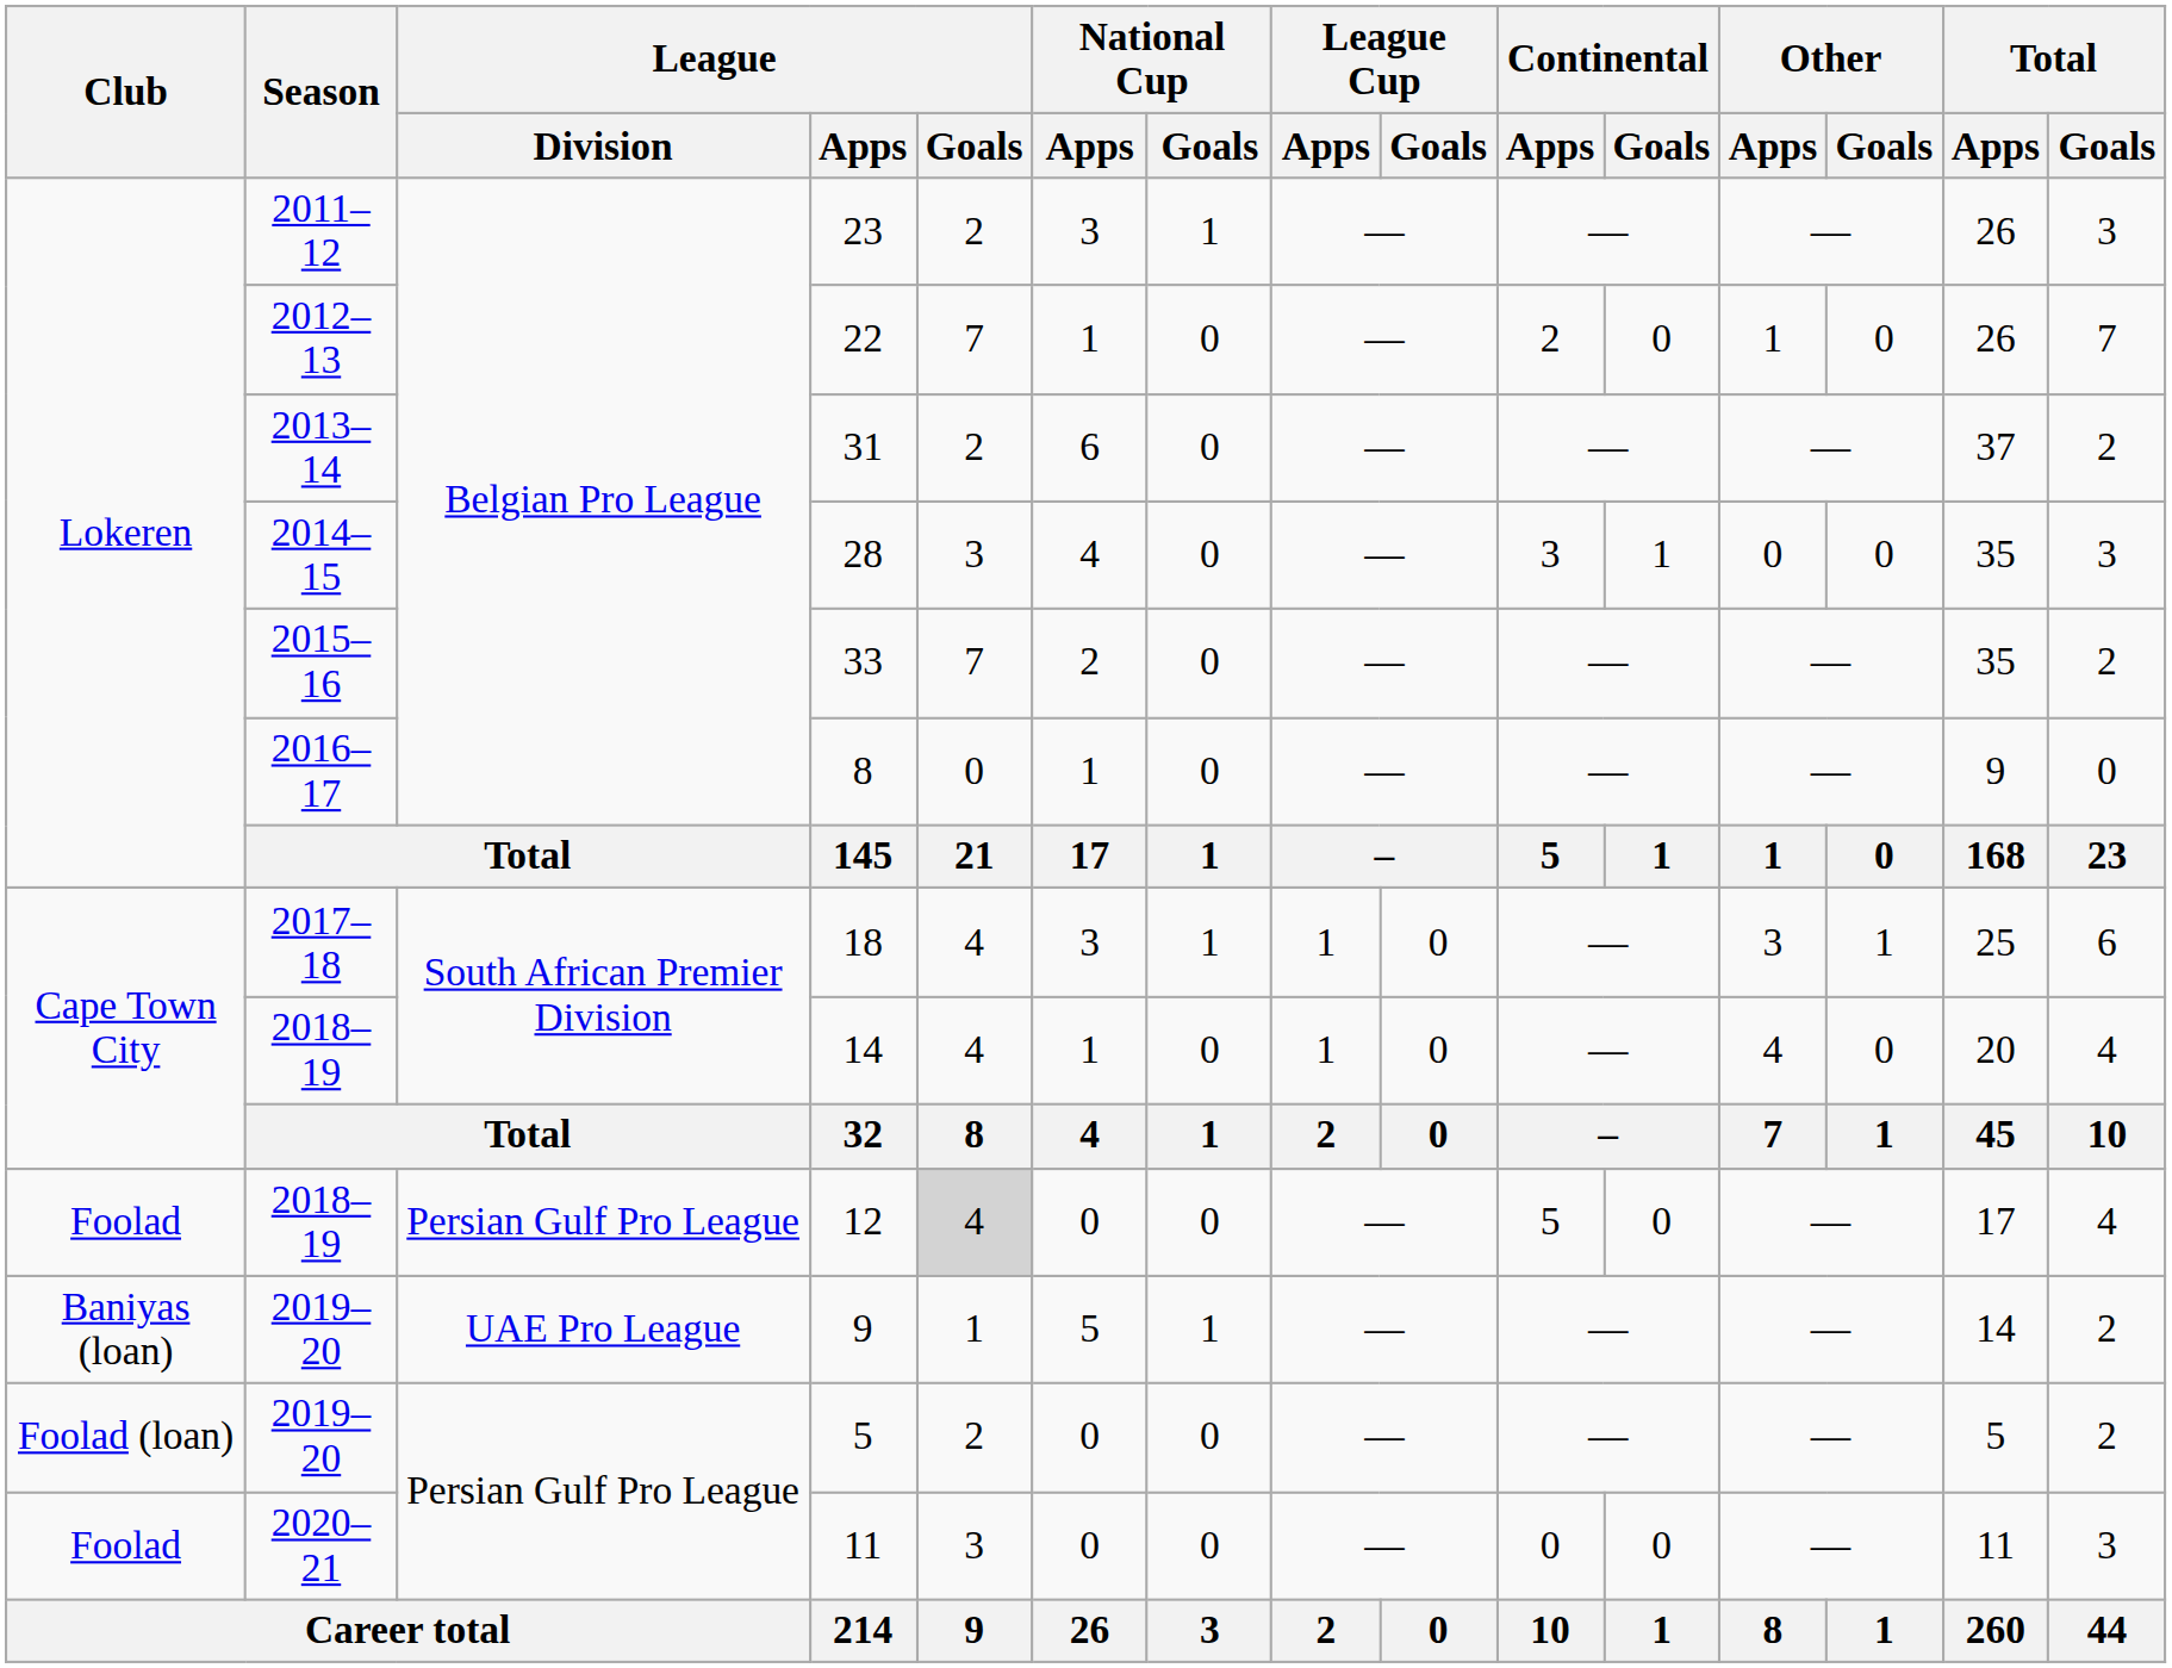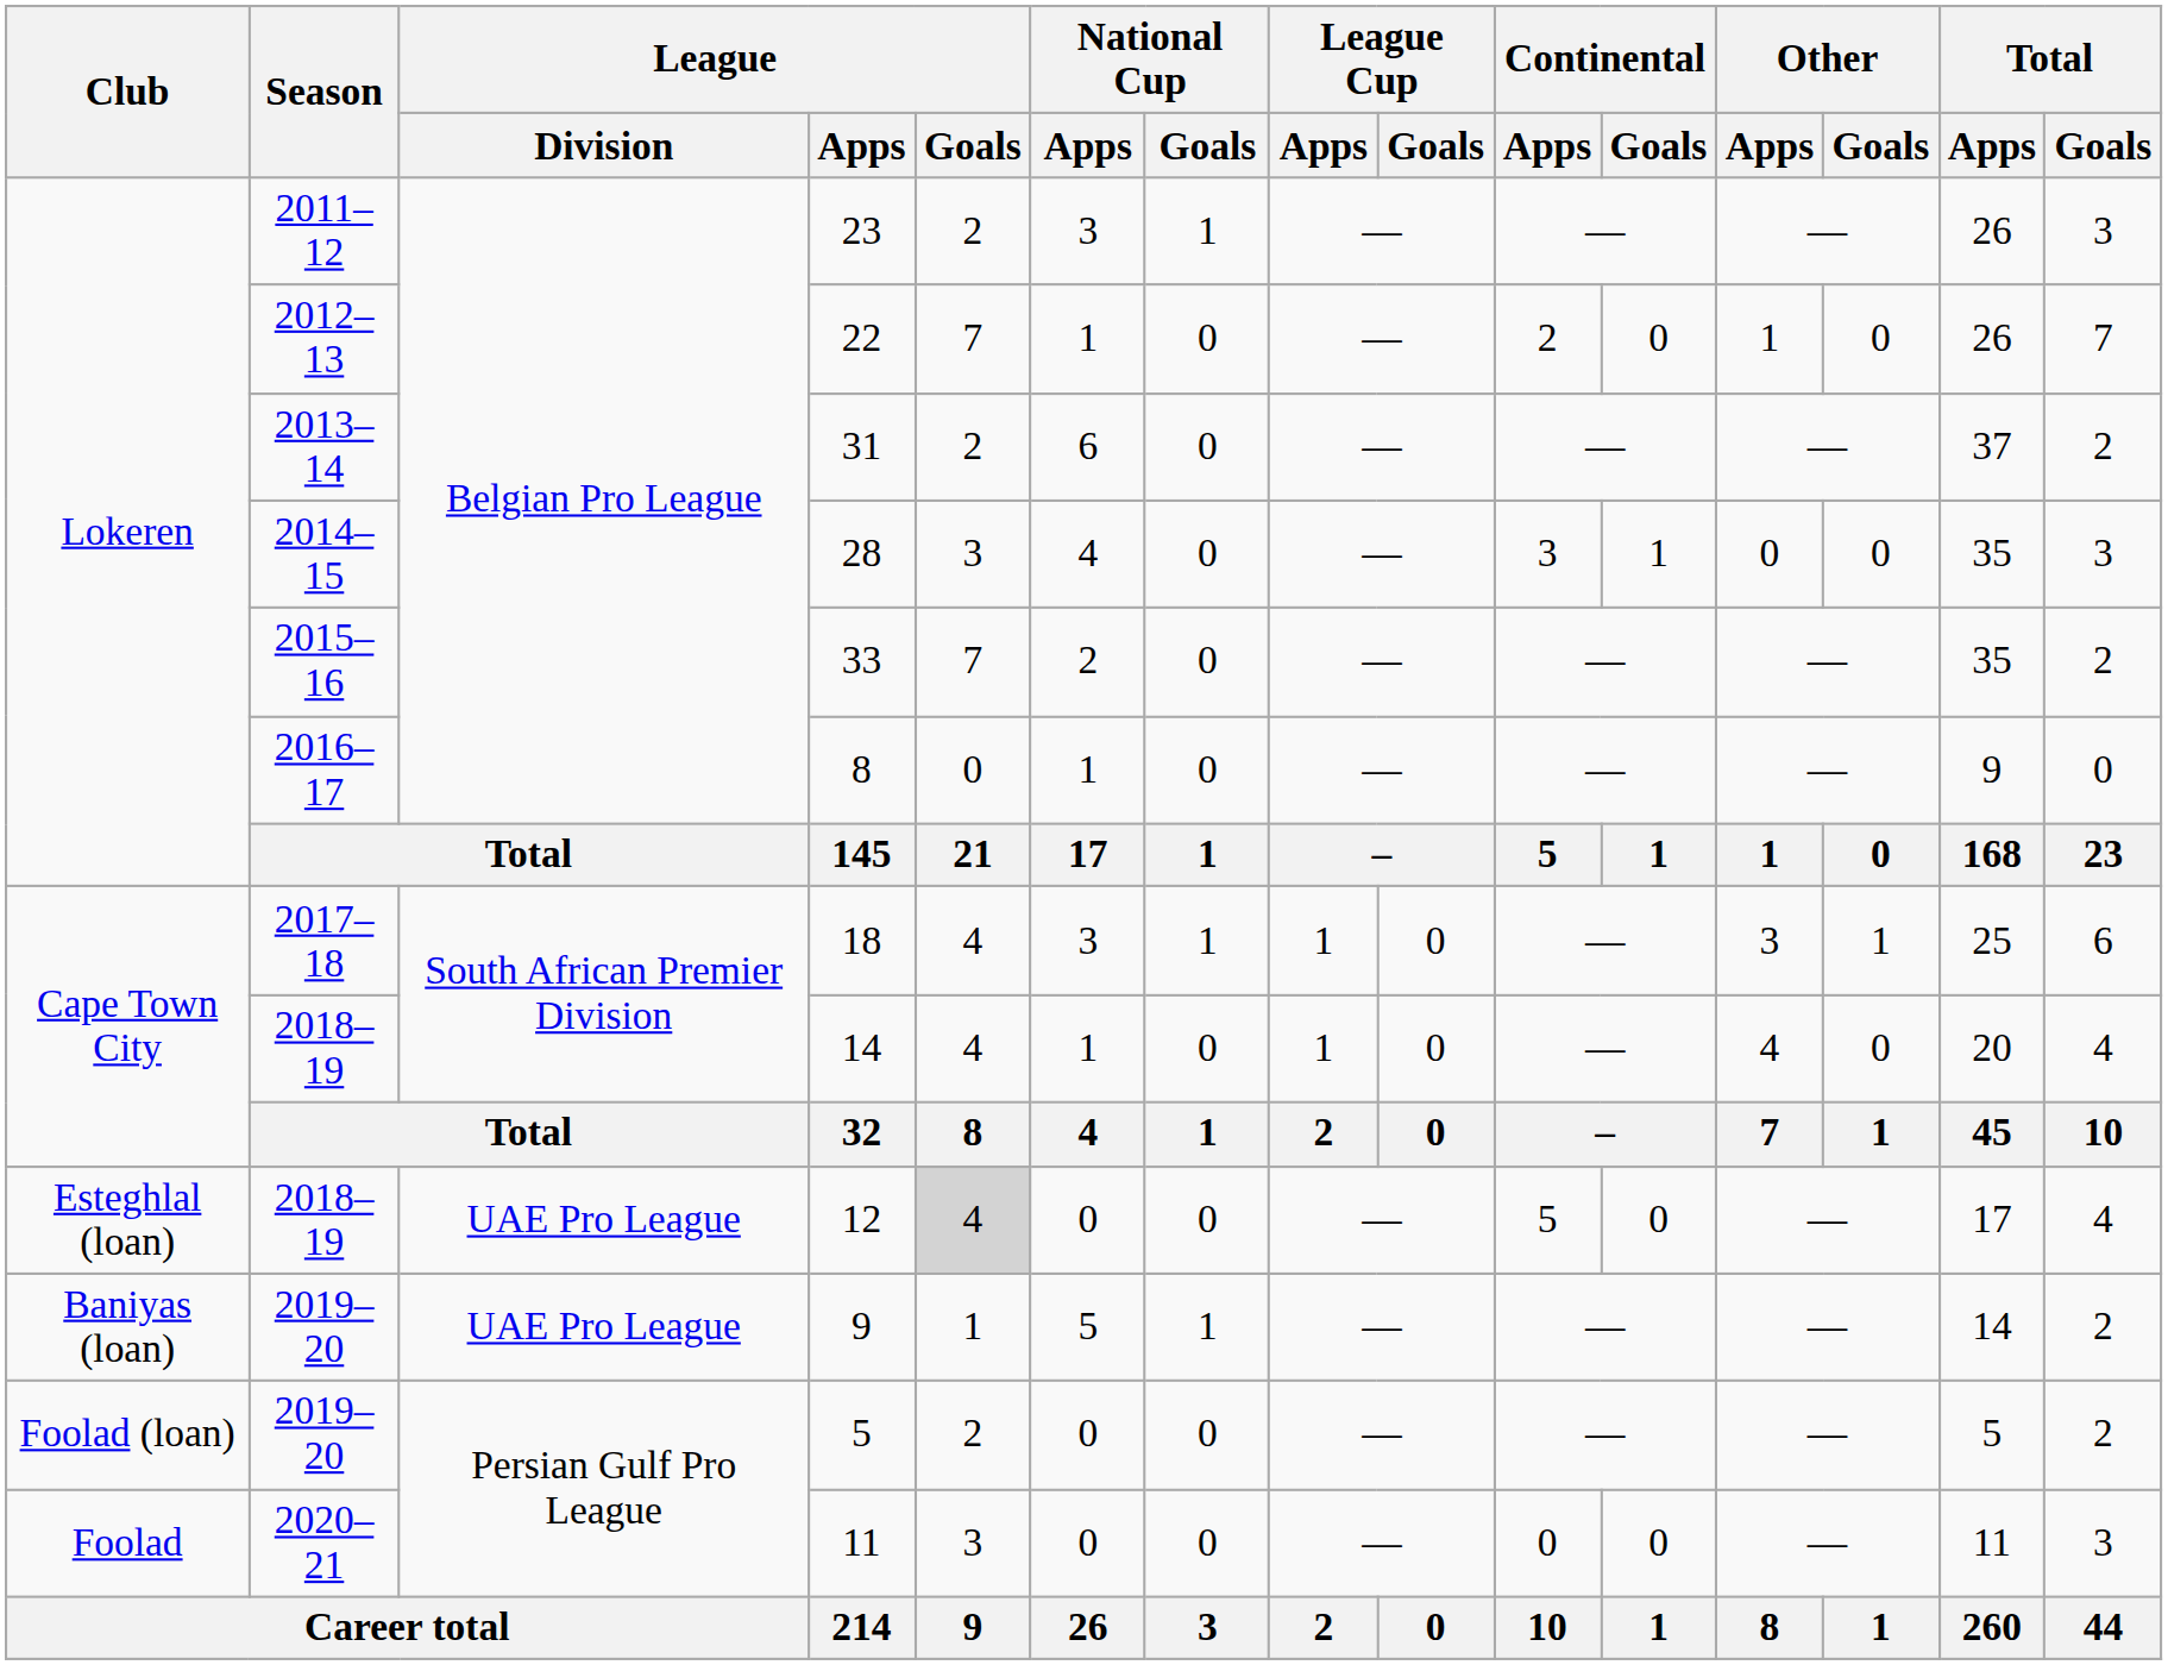 <table class="wikitable" style="text-align:center">
 <tr>
 <th rowspan="2">Club</th>
 <th rowspan="2">Season</th>
 <th colspan="3">League</th>
 <th colspan="2">National Cup</th>
 <th colspan="2">League Cup</th>
 <th colspan="2">Continental</th>
 <th colspan="2">Other</th>
 <th colspan="2">Total</th>
 </tr>
 <tr>
 <th>Division</th>
 <th>Apps</th>
 <th>Goals</th>
 <th>Apps</th>
 <th>Goals</th>
 <th>Apps</th>
 <th>Goals</th>
 <th>Apps</th>
 <th>Goals</th>
 <th>Apps</th>
 <th>Goals</th>
 <th>Apps</th>
 <th>Goals</th>
 </tr>
 <tr>
 <td rowspan="7"><a href='#'>Lokeren</a></td>
 <td><a href='#'>2011–12</a></td>
 <td rowspan="6"><a href='#'>Belgian Pro League</a></td>
 <td>23</td>
 <td>2</td>
 <td>3</td>
 <td>1</td>
 <td colspan="2">—</td>
 <td colspan="2">—</td>
 <td colspan="2">—</td>
 <td>26</td>
 <td>3</td>
 </tr>
 <tr>
 <td><a href='#'>2012–13</a></td>
 <td>22</td>
 <td>7</td>
 <td>1</td>
 <td>0</td>
 <td colspan="2">—</td>
 <td>2</td>
 <td>0</td>
 <td>1</td>
 <td>0</td>
 <td>26</td>
 <td>7</td>
 </tr>
 <tr>
 <td><a href='#'>2013–14</a></td>
 <td>31</td>
 <td>2</td>
 <td>6</td>
 <td>0</td>
 <td colspan="2">—</td>
 <td colspan="2">—</td>
 <td colspan="2">—</td>
 <td>37</td>
 <td>2</td>
 </tr>
 <tr>
 <td><a href='#'>2014–15</a></td>
 <td>28</td>
 <td>3</td>
 <td>4</td>
 <td>0</td>
 <td colspan="2">—</td>
 <td>3</td>
 <td>1</td>
 <td>0</td>
 <td>0</td>
 <td>35</td>
 <td>3</td>
 </tr>
 <tr>
 <td><a href='#'>2015–16</a></td>
 <td>33</td>
 <td>7</td>
 <td>2</td>
 <td>0</td>
 <td colspan="2">—</td>
 <td colspan="2">—</td>
 <td colspan="2">—</td>
 <td>35</td>
 <td>2</td>
 </tr>
 <tr>
 <td><a href='#'>2016–17</a></td>
 <td>8</td>
 <td>0</td>
 <td>1</td>
 <td>0</td>
 <td colspan="2">—</td>
 <td colspan="2">—</td>
 <td colspan="2">—</td>
 <td>9</td>
 <td>0</td>
 </tr>
 <tr>
 <th colspan="2">Total</th>
 <th>145</th>
 <th>21</th>
 <th>17</th>
 <th>1</th>
 <th colspan="2">–</th>
 <th>5</th>
 <th>1</th>
 <th>1</th>
 <th>0</th>
 <th>168</th>
 <th>23</th>
 </tr>
 <tr>
 <td rowspan="3"><a href='#'>Cape Town City</a></td>
 <td><a href='#'>2017–18</a></td>
 <td rowspan="2"><a href='#'>South African Premier Division</a></td>
 <td>18</td>
 <td>4</td>
 <td>3</td>
 <td>1</td>
 <td>1</td>
 <td>0</td>
 <td colspan="2">—</td>
 <td>3</td>
 <td>1</td>
 <td>25</td>
 <td>6</td>
 </tr>
 <tr>
 <td><a href='#'>2018–19</a></td>
 <td>14</td>
 <td>4</td>
 <td>1</td>
 <td>0</td>
 <td>1</td>
 <td>0</td>
 <td colspan="2">—</td>
 <td>4</td>
 <td>0</td>
 <td>20</td>
 <td>4</td>
 </tr>
 <tr>
 <th colspan="2">Total</th>
 <th>32</th>
 <th>8</th>
 <th>4</th>
 <th>1</th>
 <th>2</th>
 <th>0</th>
 <th colspan="2">–</th>
 <th>7</th>
 <th>1</th>
 <th>45</th>
 <th>10</th>
 </tr>
 <tr>
-<td><a href='#'>Foolad</a></td>
+<td><a href='#'>Esteghlal</a> (loan)</td>
 <td><a href='#'>2018–19</a></td>
-<td><a href='#'>Persian Gulf Pro League</a></td>
+<td><a href='#'>UAE Pro League</a></td>
 <td>12</td>
 <td style="background: lightgrey;">4</td>
 <td>0</td>
 <td>0</td>
 <td colspan="2">—</td>
 <td>5</td>
 <td>0</td>
 <td colspan="2">—</td>
 <td>17</td>
 <td>4</td>
 </tr>
 <tr>
 <td><a href='#'>Baniyas</a> (loan)</td>
 <td><a href='#'>2019–20</a></td>
 <td><a href='#'>UAE Pro League</a></td>
 <td>9</td>
 <td>1</td>
 <td>5</td>
 <td>1</td>
 <td colspan="2">—</td>
 <td colspan="2">—</td>
 <td colspan="2">—</td>
 <td>14</td>
 <td>2</td>
 </tr>
 <tr>
 <td><a href='#'>Foolad</a> (loan)</td>
 <td><a href='#'>2019–20</a></td>
 <td rowspan="2">Persian Gulf Pro League</td>
 <td>5</td>
 <td>2</td>
 <td>0</td>
 <td>0</td>
 <td colspan="2">—</td>
 <td colspan="2">—</td>
 <td colspan="2">—</td>
 <td>5</td>
 <td>2</td>
 </tr>
 <tr>
 <td><a href='#'>Foolad</a></td>
 <td><a href='#'>2020–21</a></td>
 <td>11</td>
 <td>3</td>
 <td>0</td>
 <td>0</td>
 <td colspan="2">—</td>
 <td>0</td>
 <td>0</td>
 <td colspan="2">—</td>
 <td>11</td>
 <td>3</td>
 </tr>
 <tr>
 <th colspan="3">Career total</th>
 <th>214</th>
 <th>9</th>
 <th>26</th>
 <th>3</th>
 <th>2</th>
 <th>0</th>
 <th>10</th>
 <th>1</th>
 <th>8</th>
 <th>1</th>
 <th>260</th>
 <th>44</th>
 </tr>
 </table>
